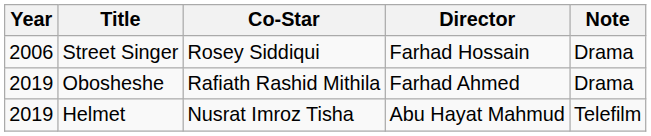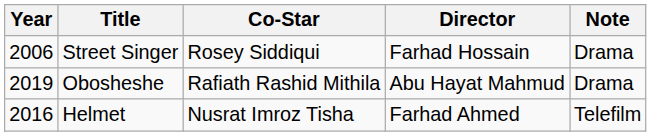 <table class="wikitable">
 <tr>
 <th>Year</th>
 <th>Title</th>
 <th>Co-Star</th>
 <th>Director</th>
 <th>Note</th>
 </tr>
 <tr>
 <td>2006</td>
 <td>Street Singer</td>
 <td>Rosey Siddiqui</td>
 <td>Farhad Hossain</td>
 <td>Drama</td>
 </tr>
 <tr>
 <td>2019</td>
 <td>Obosheshe </td>
 <td>Rafiath Rashid Mithila</td>
-<td>Farhad Ahmed</td>
+<td>Abu Hayat Mahmud</td>
 <td>Drama</td>
 </tr>
 <tr>
-<td>2019</td>
+<td>2016</td>
 <td>Helmet</td>
 <td>Nusrat Imroz Tisha</td>
-<td>Abu Hayat Mahmud</td>
+<td>Farhad Ahmed</td>
 <td>Telefilm</td>
 </tr>
 </table>
